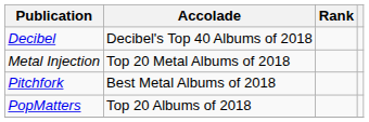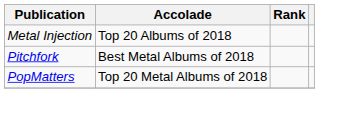 <table class="sortable wikitable">
 <tr>
 <th>Publication</th>
 <th>Accolade</th>
 <th>Rank</th>
 <th class="unsortable"></th>
 </tr>
 <tr>
-<td><em><a href='#'>Decibel</a></em></td>
-<td>Decibel's Top 40 Albums of 2018</td>
-<td></td>
-<td></td>
-</tr>
-<tr>
 <td><em>Metal Injection</em></td>
-<td>Top 20 Metal Albums of 2018</td>
+<td>Top 20 Albums of 2018</td>
 <td></td>
 <td></td>
 </tr>
 <tr>
 <td><em><a href='#'>Pitchfork</a></em></td>
 <td>Best Metal Albums of 2018</td>
 <td></td>
 <td></td>
 </tr>
 <tr>
 <td><em><a href='#'>PopMatters</a></em></td>
-<td>Top 20 Albums of 2018</td>
+<td>Top 20 Metal Albums of 2018</td>
 <td></td>
 <td></td>
 </tr>
 <tr>
 </tr>
 </table>
